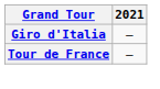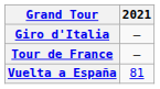 <table class="wikitable plainrowheaders">
 <tr>
 <th scope="col"><a href='#'>Grand Tour</a></th>
 <th scope="col">2021</th>
 </tr>
 <tr style="text-align:center;">
 <th scope="row"> <a href='#'>Giro d'Italia</a></th>
 <td>—</td>
 </tr>
 <tr style="text-align:center;">
 <th scope="row"> <a href='#'>Tour de France</a></th>
 <td>—</td>
 </tr>
+<tr style="text-align:center;">
+<th scope="row"> <a href='#'>Vuelta a España</a></th>
+<td><a href='#'>81</a></td>
+</tr>
 </table>
